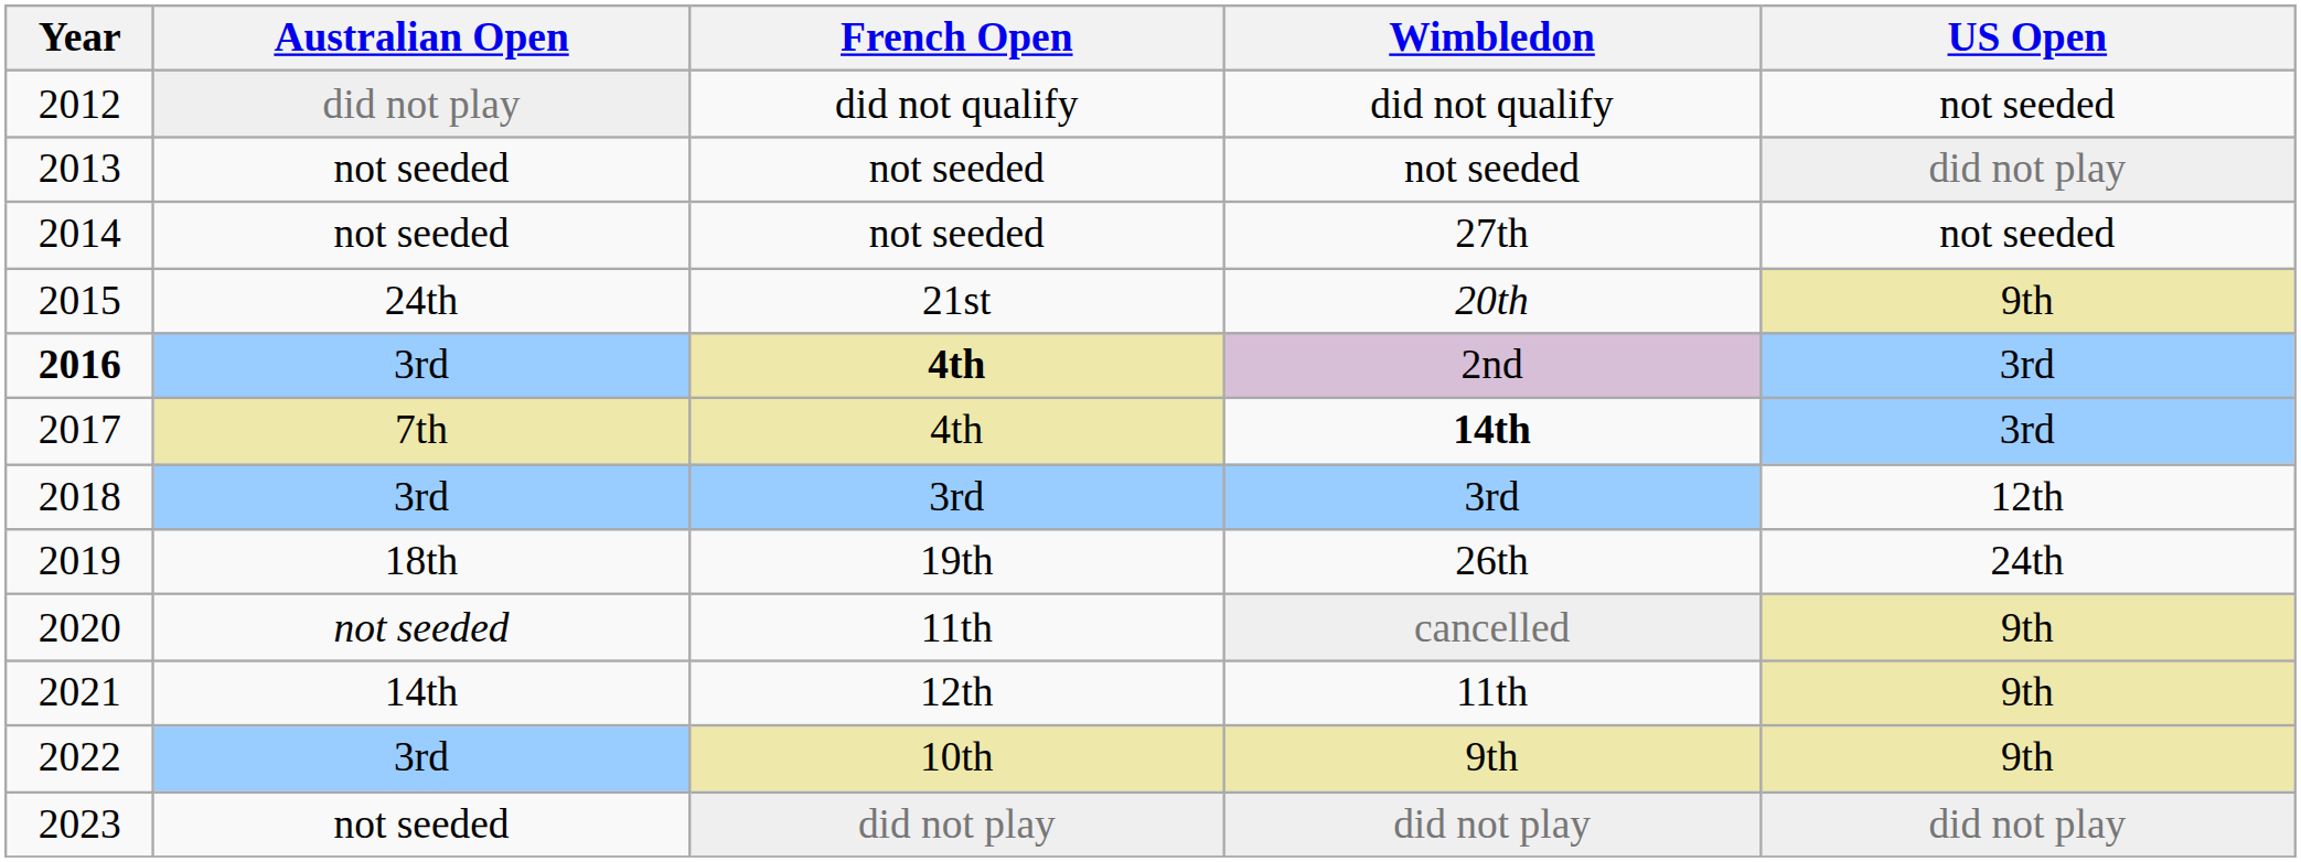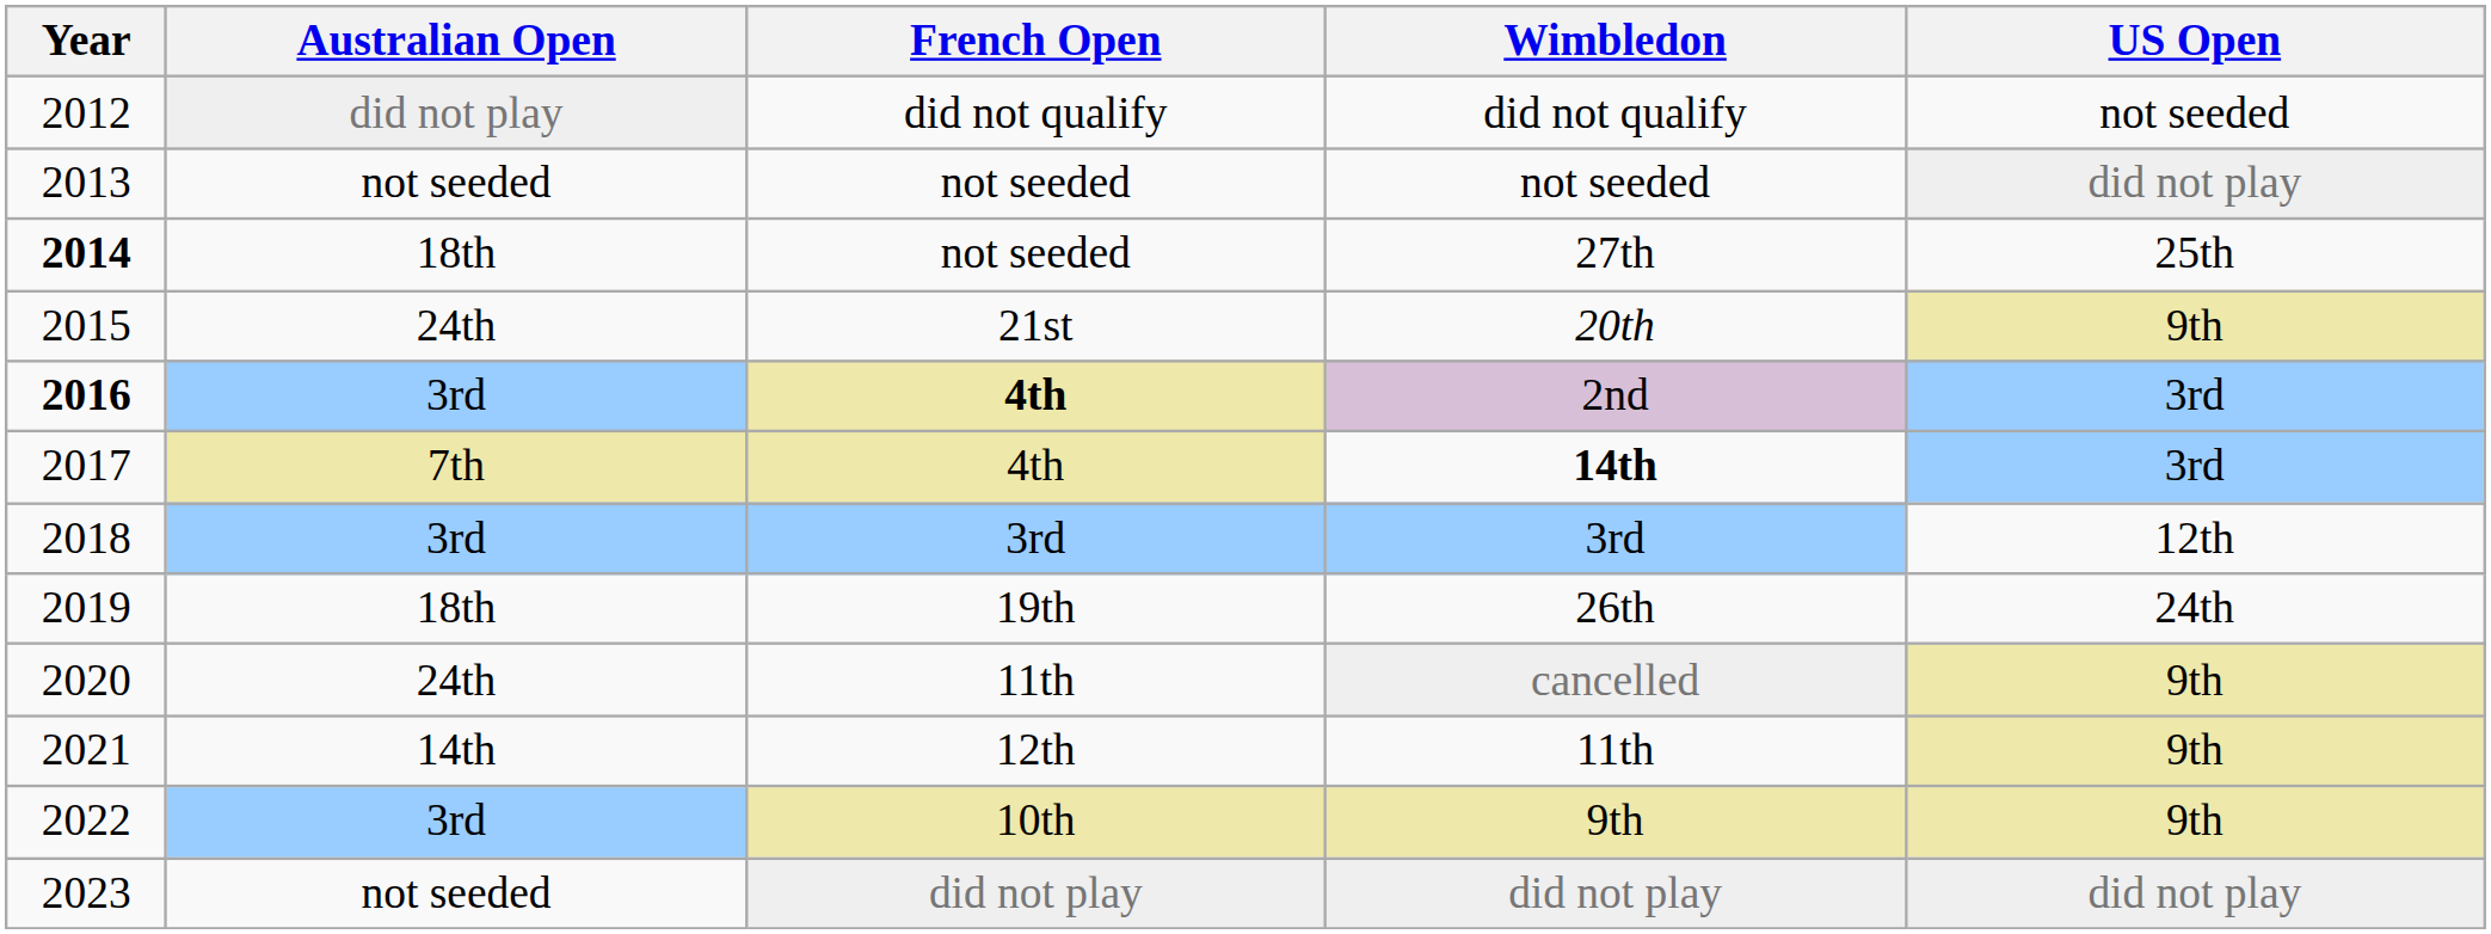 <table class=wikitable style=text-align:center>
 <tr>
 <th width=50>Year</th>
 <th width=200><a href='#'>Australian Open</a></th>
 <th width=200><a href='#'>French Open</a></th>
 <th width=200><a href='#'>Wimbledon</a></th>
 <th width=200><a href='#'>US Open</a></th>
 </tr>
 <tr>
 <td>2012</td>
 <td bgcolor=efefef style=color:#767676>did not play</td>
 <td>did not qualify</td>
 <td>did not qualify</td>
 <td>not seeded</td>
 </tr>
 <tr>
 <td>2013</td>
 <td>not seeded</td>
 <td>not seeded</td>
 <td>not seeded</td>
 <td bgcolor=efefef style=color:#767676>did not play</td>
 </tr>
 <tr>
-<td>2014</td>
-<td>not seeded</td>
+<td><strong>2014</strong></td>
+<td>18th</td>
 <td>not seeded</td>
 <td>27th</td>
-<td>not seeded</td>
+<td>25th</td>
 </tr>
 <tr>
 <td>2015</td>
 <td>24th</td>
 <td>21st</td>
 <td><em>20th</em></td>
 <td bgcolor=EEE8AA>9th</td>
 </tr>
 <tr>
 <td><strong>2016</strong></td>
 <td bgcolor=99ccff>3rd</td>
 <td bgcolor=EEE8AA><strong>4th</strong></td>
 <td bgcolor=D8BFD8>2nd</td>
 <td bgcolor=99ccff>3rd</td>
 </tr>
 <tr>
 <td>2017</td>
 <td bgcolor=EEE8AA>7th</td>
 <td bgcolor=EEE8AA>4th</td>
 <td><strong>14th</strong></td>
 <td bgcolor=99ccff>3rd</td>
 </tr>
 <tr>
 <td>2018</td>
 <td bgcolor=99ccff>3rd</td>
 <td bgcolor=99ccff>3rd</td>
 <td bgcolor=99ccff>3rd</td>
 <td>12th</td>
 </tr>
 <tr>
 <td>2019</td>
 <td>18th</td>
 <td>19th</td>
 <td>26th</td>
 <td>24th</td>
 </tr>
 <tr>
 <td>2020</td>
-<td><em>not seeded</em></td>
+<td>24th</td>
 <td>11th</td>
 <td bgcolor=efefef style=color:#767676>cancelled</td>
 <td bgcolor=EEE8AA>9th</td>
 </tr>
 <tr>
 <td>2021</td>
 <td>14th</td>
 <td>12th</td>
 <td>11th</td>
 <td bgcolor=EEE8AA>9th</td>
 </tr>
 <tr>
 <td>2022</td>
 <td bgcolor=#9cf>3rd</td>
 <td bgcolor=eee8aa>10th</td>
 <td bgcolor=eee8aa>9th</td>
 <td bgcolor=eee8aa>9th</td>
 </tr>
 <tr>
 <td>2023</td>
 <td>not seeded</td>
 <td bgcolor=efefef style=color:#767676>did not play</td>
 <td bgcolor=efefef style=color:#767676>did not play</td>
 <td bgcolor=efefef style=color:#767676>did not play</td>
 </tr>
 </table>
